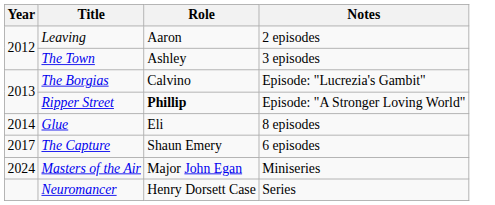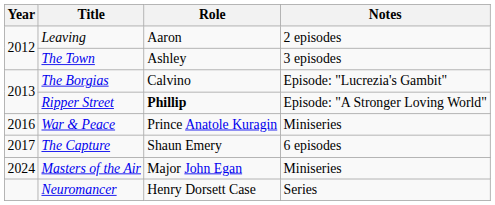 <table class="wikitable">
 <tr>
 <th>Year</th>
 <th>Title</th>
 <th>Role</th>
 <th>Notes</th>
 </tr>
 <tr>
 <td rowspan="2">2012</td>
 <td><em>Leaving</em></td>
 <td>Aaron</td>
 <td>2 episodes</td>
 </tr>
 <tr>
 <td><em><a href='#'>The Town</a></em></td>
 <td>Ashley</td>
 <td>3 episodes</td>
 </tr>
 <tr>
 <td rowspan="2">2013</td>
 <td><em><a href='#'>The Borgias</a></em></td>
 <td>Calvino</td>
 <td>Episode: "Lucrezia's Gambit"</td>
 </tr>
 <tr>
 <td><em><a href='#'>Ripper Street</a></em></td>
 <td><strong>Phillip</strong></td>
 <td>Episode: "A Stronger Loving World"</td>
 </tr>
 <tr>
-<td>2014</td>
-<td><em><a href='#'>Glue</a></em></td>
-<td>Eli</td>
-<td>8 episodes</td>
+<td>2016</td>
+<td><em><a href='#'>War & Peace</a></em></td>
+<td>Prince <a href='#'>Anatole Kuragin</a></td>
+<td>Miniseries</td>
 </tr>
 <tr>
 <td>2017</td>
 <td><em><a href='#'>The Capture</a></em></td>
 <td>Shaun Emery</td>
 <td>6 episodes</td>
 </tr>
 <tr>
 <td>2024</td>
 <td><em><a href='#'>Masters of the Air</a></em></td>
 <td>Major <a href='#'>John Egan</a></td>
 <td>Miniseries</td>
 </tr>
 <tr>
 <td></td>
 <td><em><a href='#'>Neuromancer</a></em></td>
 <td>Henry Dorsett Case</td>
 <td>Series</td>
 </tr>
 </table>
